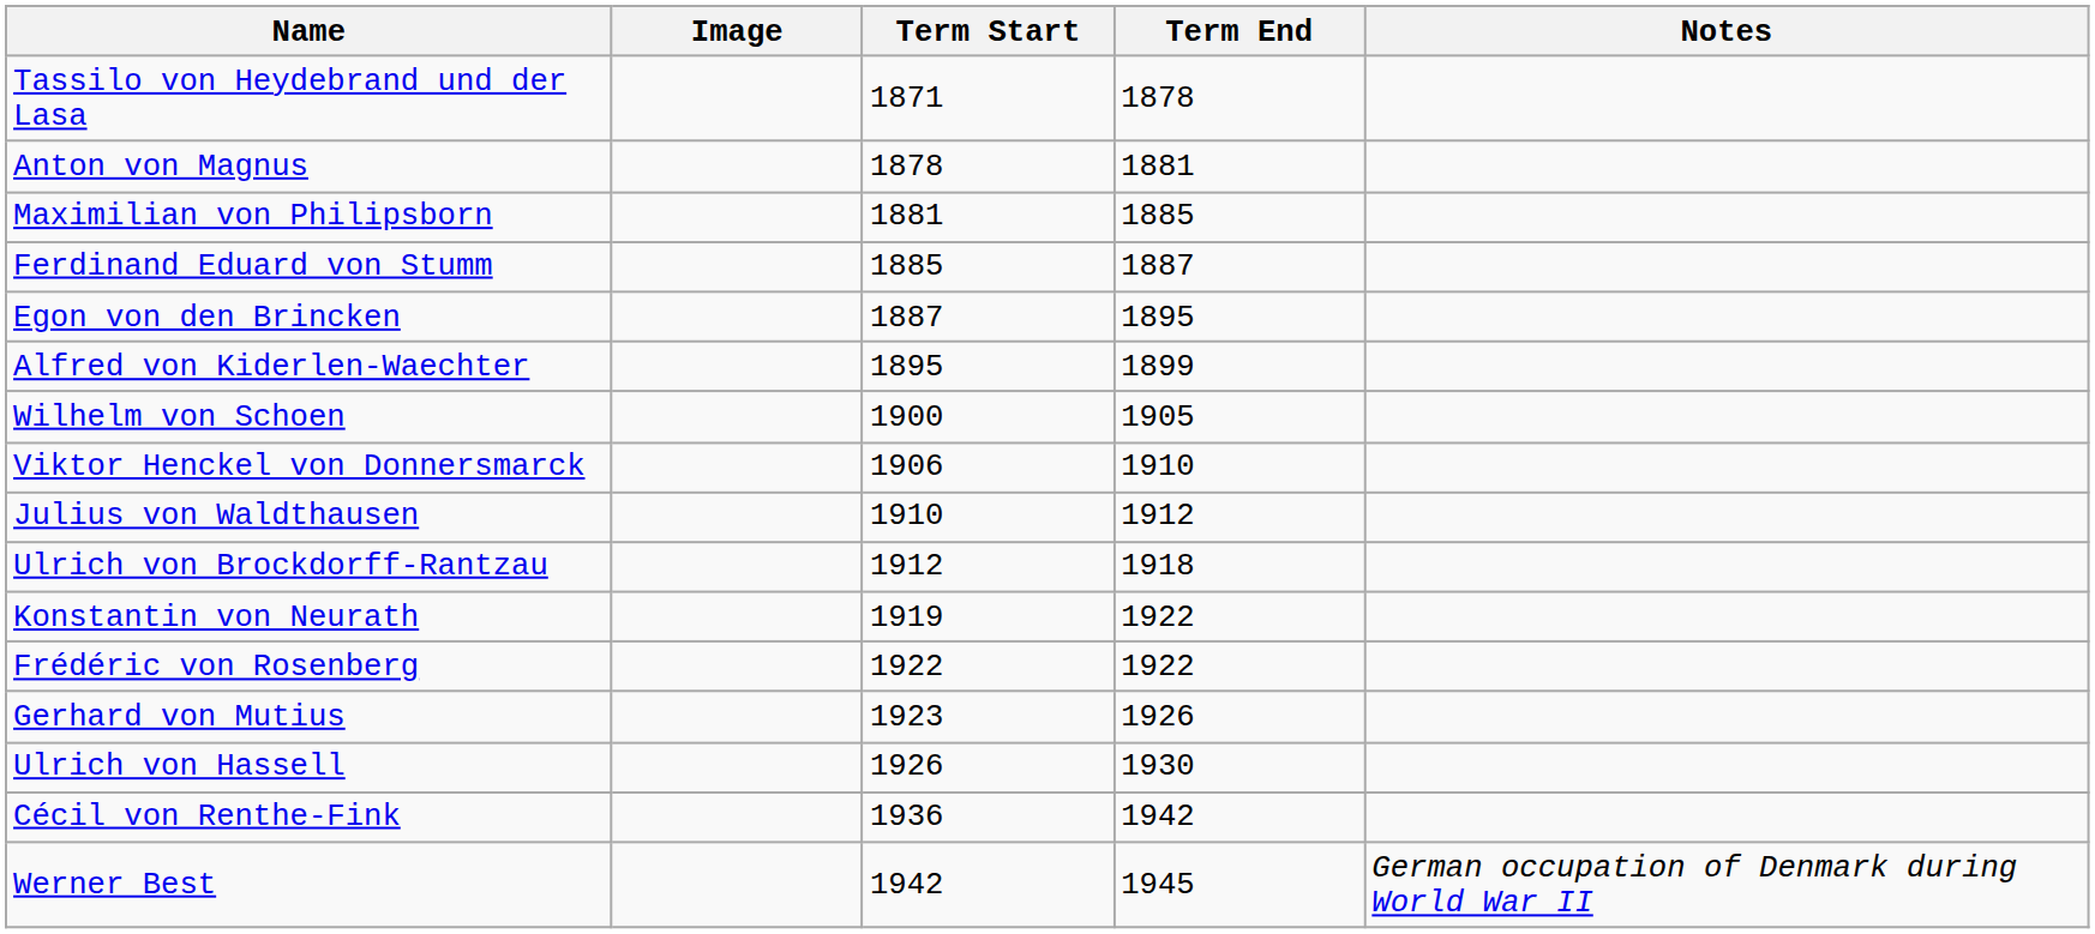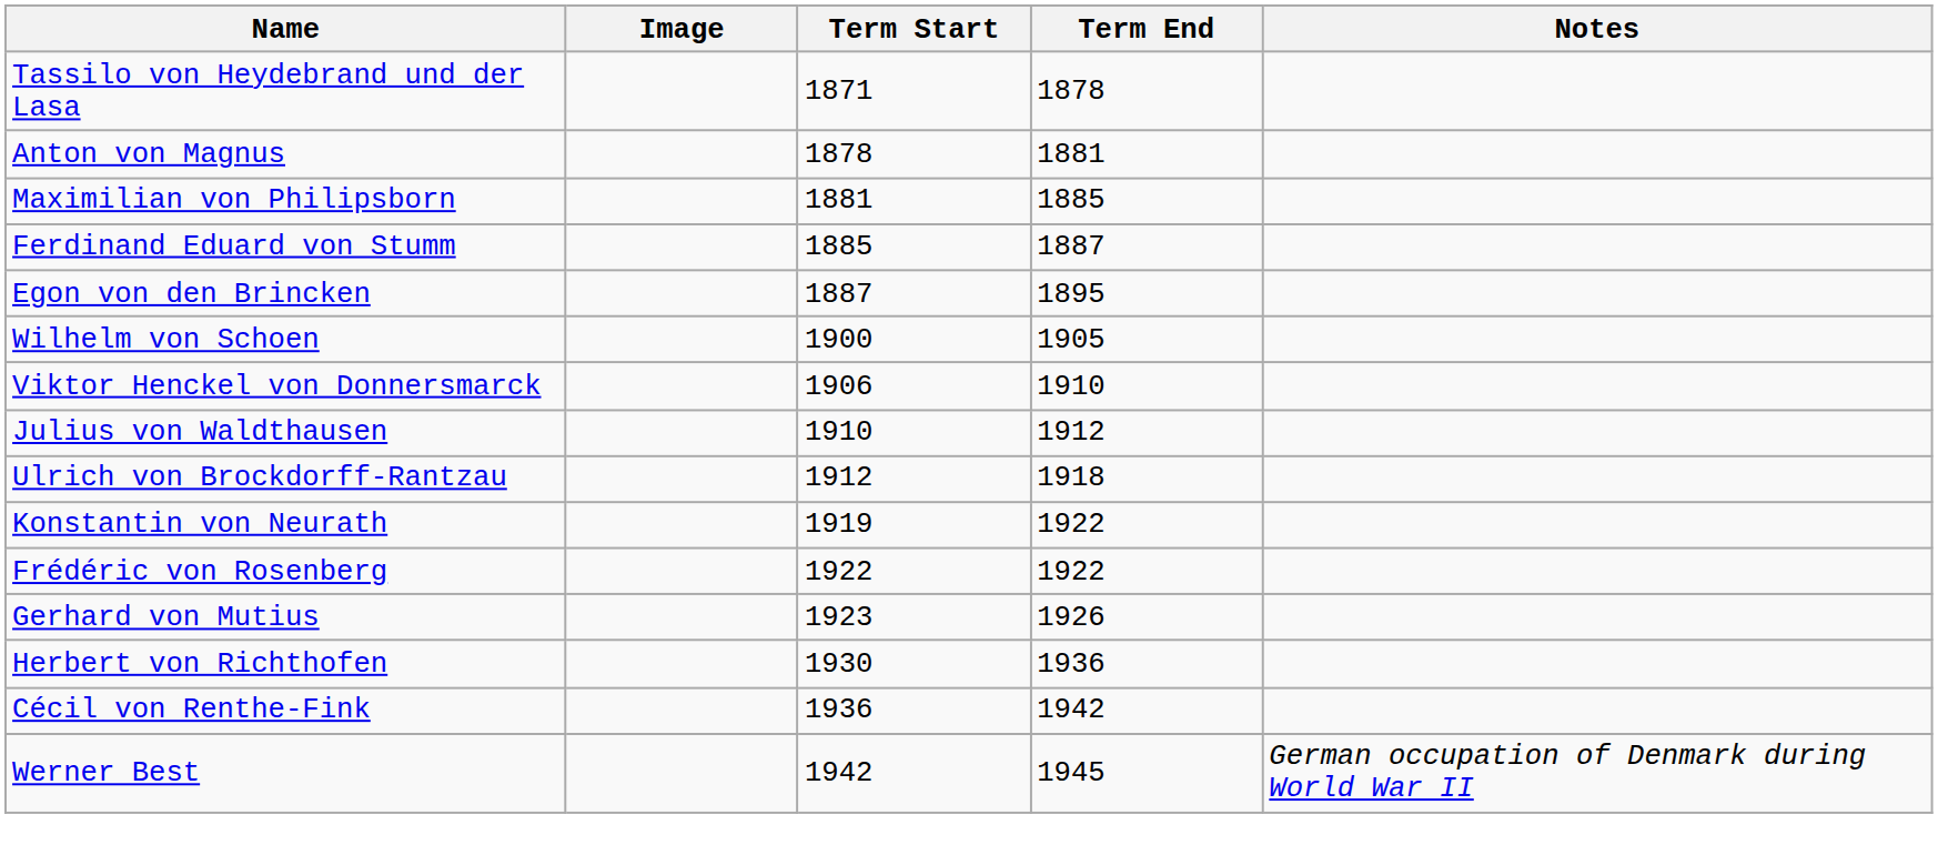 <table class="wikitable">
 <tr class="hintergrundfarbe5">
 <th width="250">Name</th>
 <th width="100">Image</th>
 <th width="100">Term Start</th>
 <th width="100">Term End</th>
 <th width="300">Notes</th>
 </tr>
 <tr>
 <td><a href='#'>Tassilo von Heydebrand und der Lasa</a></td>
 <td></td>
 <td>1871</td>
 <td>1878</td>
 <td></td>
 </tr>
 <tr>
 <td><a href='#'>Anton von Magnus</a></td>
 <td></td>
 <td>1878</td>
 <td>1881</td>
 <td></td>
 </tr>
 <tr>
 <td><a href='#'>Maximilian von Philipsborn</a></td>
 <td></td>
 <td>1881</td>
 <td>1885</td>
 <td></td>
 </tr>
 <tr>
 <td><a href='#'>Ferdinand Eduard von Stumm</a></td>
 <td></td>
 <td>1885</td>
 <td>1887</td>
 <td></td>
 </tr>
 <tr>
 <td><a href='#'>Egon von den Brincken</a></td>
 <td></td>
 <td>1887</td>
 <td>1895</td>
-<td></td>
-</tr>
-<tr>
-<td><a href='#'>Alfred von Kiderlen-Waechter</a></td>
-<td></td>
-<td>1895</td>
-<td>1899</td>
 <td></td>
 </tr>
 <tr>
 <td><a href='#'>Wilhelm von Schoen</a></td>
 <td></td>
 <td>1900</td>
 <td>1905</td>
 <td></td>
 </tr>
 <tr>
 <td><a href='#'>Viktor Henckel von Donnersmarck</a></td>
 <td></td>
 <td>1906</td>
 <td>1910</td>
 <td></td>
 </tr>
 <tr>
 <td><a href='#'>Julius von Waldthausen</a></td>
 <td></td>
 <td>1910</td>
 <td>1912</td>
 <td></td>
 </tr>
 <tr>
 <td><a href='#'>Ulrich von Brockdorff-Rantzau</a></td>
 <td></td>
 <td>1912</td>
 <td>1918</td>
 <td></td>
 </tr>
 <tr>
 <td><a href='#'>Konstantin von Neurath</a></td>
 <td></td>
 <td>1919</td>
 <td>1922</td>
 <td></td>
 </tr>
 <tr>
 <td><a href='#'>Frédéric von Rosenberg</a></td>
 <td></td>
 <td>1922</td>
 <td>1922</td>
 <td></td>
 </tr>
 <tr>
 <td><a href='#'>Gerhard von Mutius</a></td>
 <td></td>
 <td>1923</td>
 <td>1926</td>
 <td></td>
 </tr>
 <tr>
-<td><a href='#'>Ulrich von Hassell</a></td>
+<td><a href='#'>Herbert von Richthofen</a></td>
 <td></td>
-<td>1926</td>
 <td>1930</td>
+<td>1936</td>
 <td></td>
 </tr>
 <tr>
 <td><a href='#'>Cécil von Renthe-Fink</a></td>
 <td></td>
 <td>1936</td>
 <td>1942</td>
 <td></td>
 </tr>
 <tr>
 <td><a href='#'>Werner Best</a></td>
 <td></td>
 <td>1942</td>
 <td>1945</td>
 <td><em>German occupation of Denmark during <a href='#'>World War II</a></em></td>
 </tr>
 </table>
